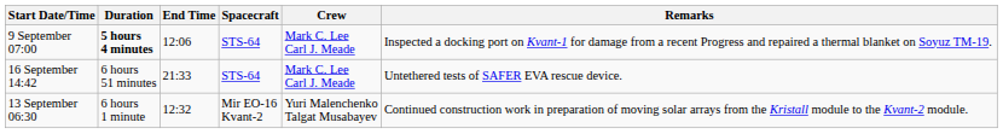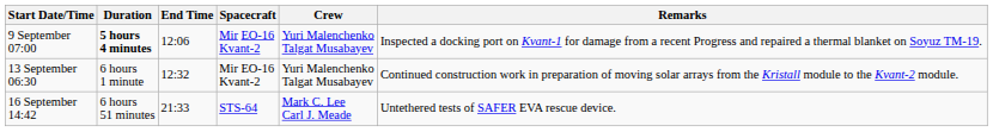 <table class="wikitable" width="100%">
 <tr>
 <th>Start Date/Time</th>
 <th>Duration</th>
 <th>End Time</th>
 <th>Spacecraft</th>
 <th>Crew</th>
 <th>Remarks</th>
 </tr>
 <tr>
 <td>9 September<br>07:00</td>
 <td><strong>5 hours<br>4 minutes</strong></td>
 <td>12:06</td>
-<td><a href='#'>STS-64</a><br></td>
-<td><a href='#'>Mark C. Lee</a><br><a href='#'>Carl J. Meade</a></td>
+<td><a href='#'>Mir</a> <a href='#'>EO-16</a><br><a href='#'>Kvant-2</a></td>
+<td><a href='#'>Yuri Malenchenko</a><br><a href='#'>Talgat Musabayev</a></td>
 <td>Inspected a docking port on <em><a href='#'>Kvant-1</a></em> for damage from a recent Progress and repaired a thermal blanket on <a href='#'>Soyuz TM-19</a>.</td>
+</tr>
+<tr>
+<td>13 September<br>06:30</td>
+<td>6 hours<br>1 minute</td>
+<td>12:32</td>
+<td>Mir EO-16<br>Kvant-2</td>
+<td>Yuri Malenchenko<br>Talgat Musabayev</td>
+<td>Continued construction work in preparation of moving solar arrays from the <em><a href='#'>Kristall</a></em> module to the <em><a href='#'>Kvant-2</a></em> module.</td>
 </tr>
 <tr>
 <td>16 September<br>14:42</td>
 <td>6 hours<br>51 minutes</td>
 <td>21:33</td>
 <td><a href='#'>STS-64</a><br></td>
 <td><a href='#'>Mark C. Lee</a><br><a href='#'>Carl J. Meade</a></td>
 <td>Untethered tests of <a href='#'>SAFER</a> EVA rescue device.</td>
 </tr>
-<tr>
-<td>13 September<br>06:30</td>
-<td>6 hours<br>1 minute</td>
-<td>12:32</td>
-<td>Mir EO-16<br>Kvant-2</td>
-<td>Yuri Malenchenko<br>Talgat Musabayev</td>
-<td>Continued construction work in preparation of moving solar arrays from the <em><a href='#'>Kristall</a></em> module to the <em><a href='#'>Kvant-2</a></em> module.</td>
-</tr>
 </table>
